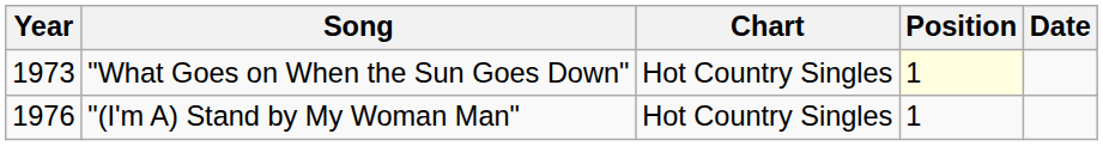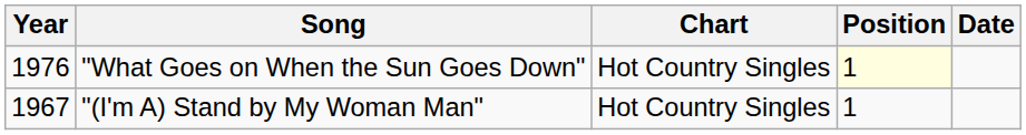 <table class="wikitable">
 <tr>
 <th>Year</th>
 <th>Song</th>
 <th>Chart</th>
 <th>Position</th>
 <th>Date</th>
 </tr>
 <tr>
-<td>1973</td>
+<td>1976</td>
 <td>"What Goes on When the Sun Goes Down"</td>
 <td>Hot Country Singles</td>
 <td style="background: lightyellow;">1</td>
 <td></td>
 </tr>
 <tr>
-<td>1976</td>
+<td>1967</td>
 <td>"(I'm A) Stand by My Woman Man"</td>
 <td>Hot Country Singles</td>
 <td>1</td>
 <td></td>
 </tr>
 </table>
